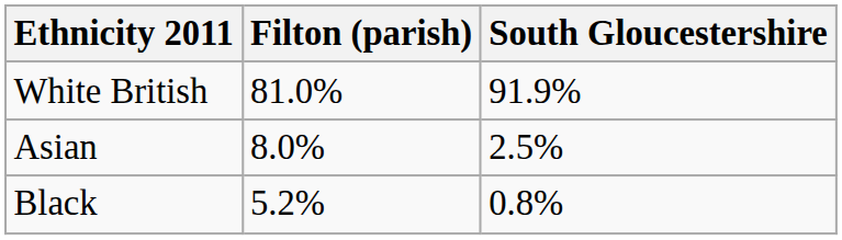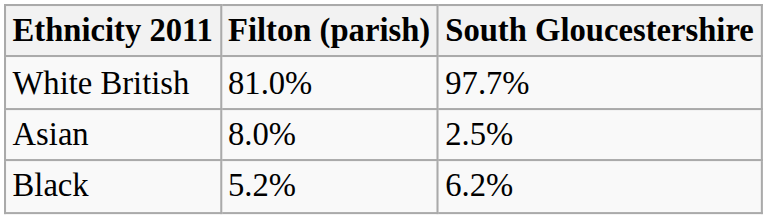 <table class="wikitable">
 <tr>
 <th>Ethnicity 2011</th>
 <th>Filton (parish)</th>
 <th>South Gloucestershire</th>
 </tr>
 <tr>
 <td>White British</td>
 <td>81.0%</td>
-<td>91.9%</td>
+<td>97.7%</td>
 </tr>
 <tr>
 <td>Asian</td>
 <td>8.0%</td>
 <td>2.5%</td>
 </tr>
 <tr>
 <td>Black</td>
 <td>5.2%</td>
-<td>0.8%</td>
+<td>6.2%</td>
 </tr>
 </table>
